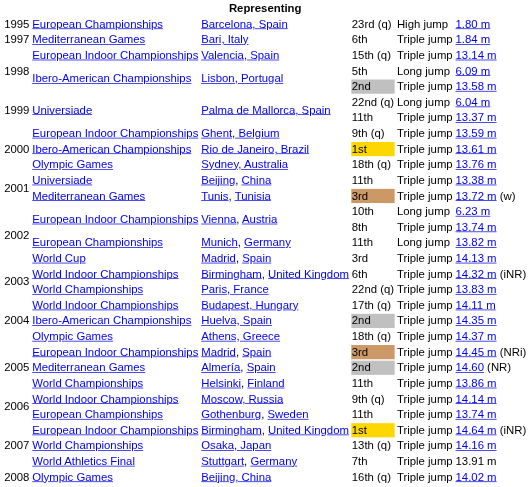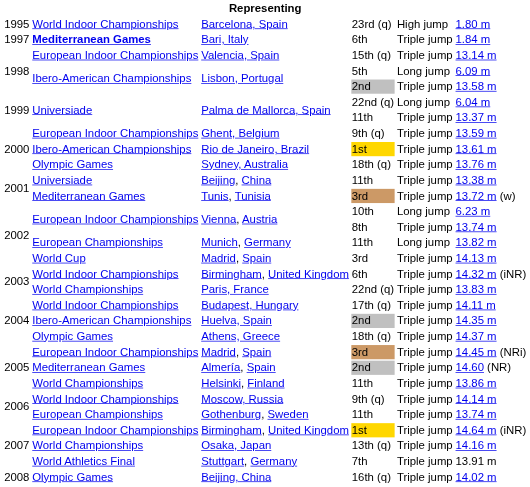 <table>
 <tr>
 <th colspan="6">Representing </th>
 </tr>
 <tr>
 <td>1995</td>
-<td><a href='#'>European Championships</a></td>
+<td><a href='#'>World Indoor Championships</a></td>
 <td><a href='#'>Barcelona, Spain</a></td>
 <td>23rd (q)</td>
 <td>High jump</td>
 <td><a href='#'>1.80 m</a></td>
 </tr>
 <tr>
 <td>1997</td>
-<td><a href='#'>Mediterranean Games</a></td>
+<td><strong><a href='#'>Mediterranean Games</a></strong></td>
 <td><a href='#'>Bari, Italy</a></td>
 <td>6th</td>
 <td>Triple jump</td>
 <td><a href='#'>1.84 m</a></td>
 </tr>
 <tr>
 <td rowspan=3>1998</td>
 <td><a href='#'>European Indoor Championships</a></td>
 <td><a href='#'>Valencia, Spain</a></td>
 <td>15th (q)</td>
 <td>Triple jump</td>
 <td><a href='#'>13.14 m</a></td>
 </tr>
 <tr>
 <td rowspan=2><a href='#'>Ibero-American Championships</a></td>
 <td rowspan=2><a href='#'>Lisbon, Portugal</a></td>
 <td>5th</td>
 <td>Long jump</td>
 <td><a href='#'>6.09 m</a></td>
 </tr>
 <tr>
 <td bgcolor=silver>2nd</td>
 <td>Triple jump</td>
 <td><a href='#'>13.58 m</a></td>
 </tr>
 <tr>
 <td rowspan=2>1999</td>
 <td rowspan=2><a href='#'>Universiade</a></td>
 <td rowspan=2><a href='#'>Palma de Mallorca, Spain</a></td>
 <td>22nd (q)</td>
 <td>Long jump</td>
 <td><a href='#'>6.04 m</a></td>
 </tr>
 <tr>
 <td>11th</td>
 <td>Triple jump</td>
 <td><a href='#'>13.37 m</a></td>
 </tr>
 <tr>
 <td rowspan=3>2000</td>
 <td><a href='#'>European Indoor Championships</a></td>
 <td><a href='#'>Ghent, Belgium</a></td>
 <td>9th (q)</td>
 <td>Triple jump</td>
 <td><a href='#'>13.59 m</a></td>
 </tr>
 <tr>
 <td><a href='#'>Ibero-American Championships</a></td>
 <td><a href='#'>Rio de Janeiro, Brazil</a></td>
 <td bgcolor=gold>1st</td>
 <td>Triple jump</td>
 <td><a href='#'>13.61 m</a></td>
 </tr>
 <tr>
 <td><a href='#'>Olympic Games</a></td>
 <td><a href='#'>Sydney, Australia</a></td>
 <td>18th (q)</td>
 <td>Triple jump</td>
 <td><a href='#'>13.76 m</a></td>
 </tr>
 <tr>
 <td rowspan=2>2001</td>
 <td><a href='#'>Universiade</a></td>
 <td><a href='#'>Beijing</a>, <a href='#'>China</a></td>
 <td>11th</td>
 <td>Triple jump</td>
 <td><a href='#'>13.38 m</a></td>
 </tr>
 <tr>
 <td><a href='#'>Mediterranean Games</a></td>
 <td><a href='#'>Tunis</a>, <a href='#'>Tunisia</a></td>
 <td bgcolor="cc9966">3rd</td>
 <td>Triple jump</td>
 <td><a href='#'>13.72 m</a> (w)</td>
 </tr>
 <tr>
 <td rowspan=4>2002</td>
 <td rowspan=2><a href='#'>European Indoor Championships</a></td>
 <td rowspan=2><a href='#'>Vienna</a>, <a href='#'>Austria</a></td>
 <td>10th</td>
 <td>Long jump</td>
 <td><a href='#'>6.23 m</a></td>
 </tr>
 <tr>
 <td>8th</td>
 <td>Triple jump</td>
 <td><a href='#'>13.74 m</a></td>
 </tr>
 <tr>
 <td><a href='#'>European Championships</a></td>
 <td><a href='#'>Munich</a>, <a href='#'>Germany</a></td>
 <td>11th</td>
 <td>Long jump</td>
 <td><a href='#'>13.82 m</a></td>
 </tr>
 <tr>
 <td><a href='#'>World Cup</a></td>
 <td><a href='#'>Madrid</a>, <a href='#'>Spain</a></td>
 <td>3rd</td>
 <td>Triple jump</td>
 <td><a href='#'>14.13 m</a></td>
 </tr>
 <tr>
 <td rowspan=2>2003</td>
 <td><a href='#'>World Indoor Championships</a></td>
 <td><a href='#'>Birmingham</a>, <a href='#'>United Kingdom</a></td>
 <td>6th</td>
 <td>Triple jump</td>
 <td><a href='#'>14.32 m</a> (iNR)</td>
 </tr>
 <tr>
 <td><a href='#'>World Championships</a></td>
 <td><a href='#'>Paris, France</a></td>
 <td>22nd (q)</td>
 <td>Triple jump</td>
 <td><a href='#'>13.83 m</a></td>
 </tr>
 <tr>
 <td rowspan=3>2004</td>
 <td><a href='#'>World Indoor Championships</a></td>
 <td><a href='#'>Budapest, Hungary</a></td>
 <td>17th (q)</td>
 <td>Triple jump</td>
 <td><a href='#'>14.11 m</a></td>
 </tr>
 <tr>
 <td><a href='#'>Ibero-American Championships</a></td>
 <td><a href='#'>Huelva, Spain</a></td>
 <td bgcolor=silver>2nd</td>
 <td>Triple jump</td>
 <td><a href='#'>14.35 m</a></td>
 </tr>
 <tr>
 <td><a href='#'>Olympic Games</a></td>
 <td><a href='#'>Athens, Greece</a></td>
 <td>18th (q)</td>
 <td>Triple jump</td>
 <td><a href='#'>14.37 m</a></td>
 </tr>
 <tr>
 <td rowspan=3>2005</td>
 <td><a href='#'>European Indoor Championships</a></td>
 <td><a href='#'>Madrid</a>, <a href='#'>Spain</a></td>
 <td bgcolor="cc9966">3rd</td>
 <td>Triple jump</td>
 <td><a href='#'>14.45 m</a> (NRi)</td>
 </tr>
 <tr>
 <td><a href='#'>Mediterranean Games</a></td>
 <td><a href='#'>Almería</a>, <a href='#'>Spain</a></td>
 <td bgcolor="silver">2nd</td>
 <td>Triple jump</td>
 <td><a href='#'>14.60</a> (NR)</td>
 </tr>
 <tr>
 <td><a href='#'>World Championships</a></td>
 <td><a href='#'>Helsinki</a>, <a href='#'>Finland</a></td>
 <td>11th</td>
 <td>Triple jump</td>
 <td><a href='#'>13.86 m</a></td>
 </tr>
 <tr>
 <td rowspan=2>2006</td>
 <td><a href='#'>World Indoor Championships</a></td>
 <td><a href='#'>Moscow, Russia</a></td>
 <td>9th (q)</td>
 <td>Triple jump</td>
 <td><a href='#'>14.14 m</a></td>
 </tr>
 <tr>
 <td><a href='#'>European Championships</a></td>
 <td><a href='#'>Gothenburg</a>, <a href='#'>Sweden</a></td>
 <td>11th</td>
 <td>Triple jump</td>
 <td><a href='#'>13.74 m</a></td>
 </tr>
 <tr>
 <td rowspan=3>2007</td>
 <td><a href='#'>European Indoor Championships</a></td>
 <td><a href='#'>Birmingham</a>, <a href='#'>United Kingdom</a></td>
 <td bgcolor="gold">1st</td>
 <td>Triple jump</td>
 <td><a href='#'>14.64 m</a> (iNR)</td>
 </tr>
 <tr>
 <td><a href='#'>World Championships</a></td>
 <td><a href='#'>Osaka, Japan</a></td>
 <td>13th (q)</td>
 <td>Triple jump</td>
 <td><a href='#'>14.16 m</a></td>
 </tr>
 <tr>
 <td><a href='#'>World Athletics Final</a></td>
 <td><a href='#'>Stuttgart</a>, <a href='#'>Germany</a></td>
 <td>7th</td>
 <td>Triple jump</td>
 <td>13.91 m</td>
 </tr>
 <tr>
 <td>2008</td>
 <td><a href='#'>Olympic Games</a></td>
 <td><a href='#'>Beijing, China</a></td>
 <td>16th (q)</td>
 <td>Triple jump</td>
 <td><a href='#'>14.02 m</a></td>
 </tr>
 </table>
